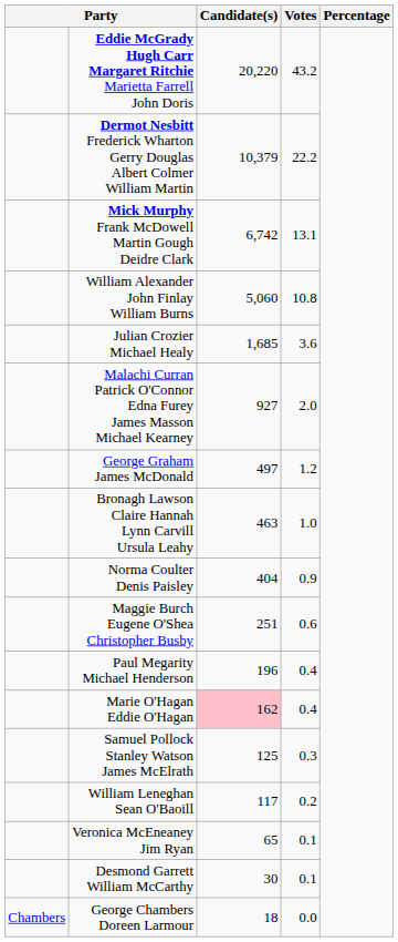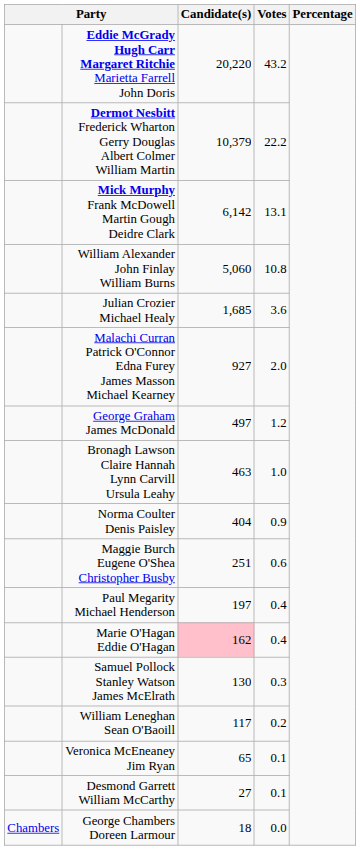 <table class="wikitable">
 <tr>
 <th colspan="2" rowspan="1" align="center" valign="top">Party</th>
 <th valign="top">Candidate(s)</th>
 <th valign="top">Votes</th>
 <th valign="top">Percentage</th>
 </tr>
 <tr>
 <td></td>
 <td align="right"><strong><a href='#'>Eddie McGrady</a></strong><br><strong><a href='#'>Hugh Carr</a></strong><br><strong><a href='#'>Margaret Ritchie</a></strong><br><a href='#'>Marietta Farrell</a><br>John Doris</td>
 <td align="right">20,220</td>
 <td align="right">43.2</td>
 </tr>
 <tr>
 <td></td>
 <td align="right"><strong><a href='#'>Dermot Nesbitt</a></strong><br>Frederick Wharton<br>Gerry Douglas<br>Albert Colmer<br>William Martin</td>
 <td align="right">10,379</td>
 <td align="right">22.2</td>
 </tr>
 <tr>
 <td></td>
 <td align="right"><strong><a href='#'>Mick Murphy</a></strong><br>Frank McDowell<br>Martin Gough<br>Deidre Clark</td>
-<td align="right">6,742</td>
+<td align="right">6,142</td>
 <td align="right">13.1</td>
 </tr>
 <tr>
 <td></td>
 <td align="right">William Alexander<br>John Finlay<br>William Burns</td>
 <td align="right">5,060</td>
 <td align="right">10.8</td>
 </tr>
 <tr>
 <td></td>
 <td align="right">Julian Crozier<br>Michael Healy</td>
 <td align="right">1,685</td>
 <td align="right">3.6</td>
 </tr>
 <tr>
 <td></td>
 <td align="right"><a href='#'>Malachi Curran</a><br>Patrick O'Connor<br>Edna Furey<br>James Masson<br>Michael Kearney</td>
 <td align="right">927</td>
 <td align="right">2.0</td>
 </tr>
 <tr>
 <td></td>
 <td align="right"><a href='#'>George Graham</a><br>James McDonald</td>
 <td align="right">497</td>
 <td align="right">1.2</td>
 </tr>
 <tr>
 <td></td>
 <td align="right">Bronagh Lawson<br>Claire Hannah<br>Lynn Carvill<br>Ursula Leahy</td>
 <td align="right">463</td>
 <td align="right">1.0</td>
 </tr>
 <tr>
 <td></td>
 <td align="right">Norma Coulter<br>Denis Paisley</td>
 <td align="right">404</td>
 <td align="right">0.9</td>
 </tr>
 <tr>
 <td></td>
 <td align="right">Maggie Burch<br>Eugene O'Shea<br><a href='#'>Christopher Busby</a></td>
 <td align="right">251</td>
 <td align="right">0.6</td>
 </tr>
 <tr>
 <td></td>
 <td align="right">Paul Megarity<br>Michael Henderson</td>
-<td align="right">196</td>
+<td align="right">197</td>
 <td align="right">0.4</td>
 </tr>
 <tr>
 <td></td>
 <td align="right">Marie O'Hagan<br>Eddie O'Hagan</td>
 <td align="right" style="background: pink;">162</td>
 <td align="right">0.4</td>
 </tr>
 <tr>
 <td></td>
 <td align="right">Samuel Pollock<br>Stanley Watson<br>James McElrath</td>
-<td align="right">125</td>
+<td align="right">130</td>
 <td align="right">0.3</td>
 </tr>
 <tr>
 <td></td>
 <td align="right">William Leneghan<br>Sean O'Baoill</td>
 <td align="right">117</td>
 <td align="right">0.2</td>
 </tr>
 <tr>
 <td></td>
 <td align="right">Veronica McEneaney<br>Jim Ryan</td>
 <td align="right">65</td>
 <td align="right">0.1</td>
 </tr>
 <tr>
 <td></td>
 <td align="right">Desmond Garrett<br>William McCarthy</td>
-<td align="right">30</td>
+<td align="right">27</td>
 <td align="right">0.1</td>
 </tr>
 <tr>
 <td> <a href='#'>Chambers</a></td>
 <td align="right">George Chambers<br>Doreen Larmour</td>
 <td align="right">18</td>
 <td align="right">0.0</td>
 </tr>
 </table>
